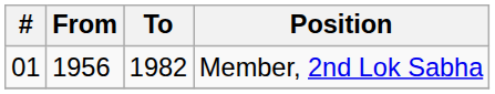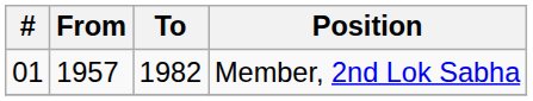 <table class="wikitable sortable">
 <tr>
 <th>#</th>
 <th>From</th>
 <th>To</th>
 <th>Position</th>
 </tr>
 <tr>
 <td>01</td>
-<td>1956</td>
+<td>1957</td>
 <td>1982</td>
 <td>Member, <a href='#'>2nd Lok Sabha</a></td>
 </tr>
 <tr>
 </tr>
 </table>
